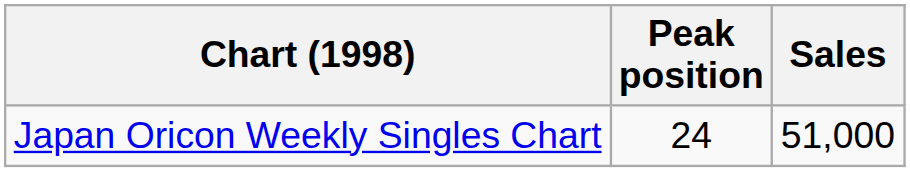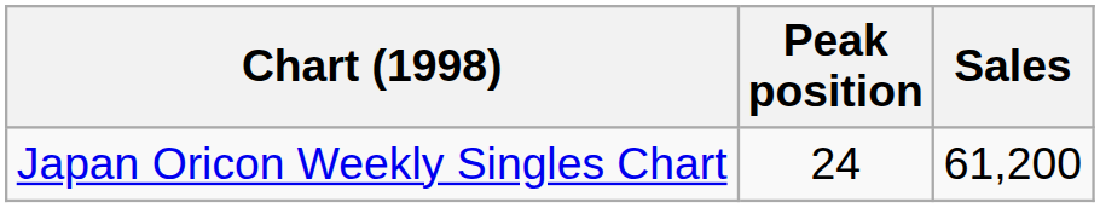 <table class="wikitable sortable">
 <tr>
 <th>Chart (1998)</th>
 <th>Peak<br>position</th>
 <th>Sales</th>
 </tr>
 <tr>
 <td><a href='#'>Japan Oricon Weekly Singles Chart</a></td>
 <td align="center">24</td>
-<td align="center">51,000</td>
+<td align="center">61,200</td>
 </tr>
 </table>
